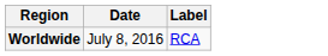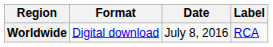 <table class="wikitable plainrowheaders unsortable">
 <tr>
 <th>Region</th>
+<th>Format</th>
 <th>Date</th>
 <th>Label</th>
 </tr>
 <tr>
 <th scope="row">Worldwide</th>
+<td><a href='#'>Digital download</a></td>
 <td>July 8, 2016</td>
 <td><a href='#'>RCA</a></td>
 </tr>
 </table>
